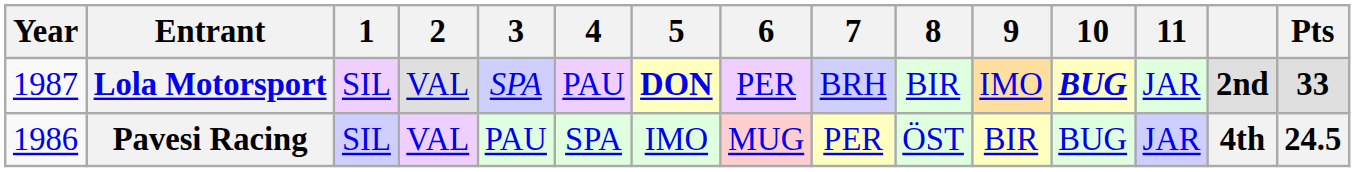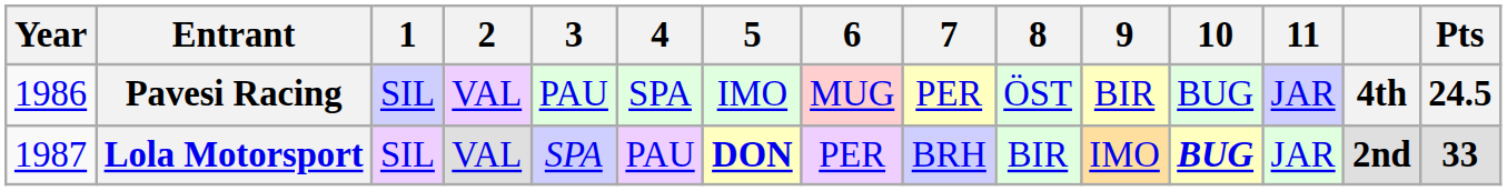 <table class="wikitable" style="text-align:center; font-size:85%">
 <tr>
 <th>Year</th>
 <th>Entrant</th>
 <th>1</th>
 <th>2</th>
 <th>3</th>
 <th>4</th>
 <th>5</th>
 <th>6</th>
 <th>7</th>
 <th>8</th>
 <th>9</th>
 <th>10</th>
 <th>11</th>
 <th></th>
 <th>Pts</th>
 </tr>
 <tr>
+<td><a href='#'>1986</a></td>
+<th nowrap>Pavesi Racing</th>
+<td style="background:#CFCFFF;"><a href='#'>SIL</a><br></td>
+<td style="background:#EFCFFF;"><a href='#'>VAL</a><br></td>
+<td style="background:#DFFFDF;"><a href='#'>PAU</a><br></td>
+<td style="background:#DFFFDF;"><a href='#'>SPA</a><br></td>
+<td style="background:#DFFFDF;"><a href='#'>IMO</a><br></td>
+<td style="background:#FFCFCF;"><a href='#'>MUG</a><br></td>
+<td style="background:#FFFFBF;"><a href='#'>PER</a><br></td>
+<td style="background:#DFFFDF;"><a href='#'>ÖST</a><br></td>
+<td style="background:#FFFFBF;"><a href='#'>BIR</a><br></td>
+<td style="background:#DFFFDF;"><a href='#'>BUG</a><br></td>
+<td style="background:#CFCFFF;"><a href='#'>JAR</a><br></td>
+<th>4th</th>
+<th>24.5</th>
+</tr>
+<tr>
 <td><a href='#'>1987</a></td>
 <th nowrap><a href='#'>Lola Motorsport</a></th>
 <td style="background:#EFCFFF;"><a href='#'>SIL</a><br></td>
 <td style="background:#DFDFDF;"><a href='#'>VAL</a><br></td>
 <td style="background:#CFCFFF;"><em><a href='#'>SPA</a></em><br></td>
 <td style="background:#EFCFFF;"><a href='#'>PAU</a><br></td>
 <td style="background:#FFFFBF;"><strong><a href='#'>DON</a></strong><br></td>
 <td style="background:#EFCFFF;"><a href='#'>PER</a><br></td>
 <td style="background:#CFCFFF;"><a href='#'>BRH</a><br></td>
 <td style="background:#DFFFDF;"><a href='#'>BIR</a><br></td>
 <td style="background:#FFDF9F;"><a href='#'>IMO</a><br></td>
 <td style="background:#FFFFBF;"><strong><em><a href='#'>BUG</a></em></strong><br></td>
 <td style="background:#DFFFDF;"><a href='#'>JAR</a><br></td>
 <td style="background:#DFDFDF;"><strong>2nd</strong></td>
 <td style="background:#DFDFDF;"><strong>33</strong></td>
 </tr>
-<tr>
-<td><a href='#'>1986</a></td>
-<th nowrap>Pavesi Racing</th>
-<td style="background:#CFCFFF;"><a href='#'>SIL</a><br></td>
-<td style="background:#EFCFFF;"><a href='#'>VAL</a><br></td>
-<td style="background:#DFFFDF;"><a href='#'>PAU</a><br></td>
-<td style="background:#DFFFDF;"><a href='#'>SPA</a><br></td>
-<td style="background:#DFFFDF;"><a href='#'>IMO</a><br></td>
-<td style="background:#FFCFCF;"><a href='#'>MUG</a><br></td>
-<td style="background:#FFFFBF;"><a href='#'>PER</a><br></td>
-<td style="background:#DFFFDF;"><a href='#'>ÖST</a><br></td>
-<td style="background:#FFFFBF;"><a href='#'>BIR</a><br></td>
-<td style="background:#DFFFDF;"><a href='#'>BUG</a><br></td>
-<td style="background:#CFCFFF;"><a href='#'>JAR</a><br></td>
-<th>4th</th>
-<th>24.5</th>
-</tr>
 </table>
